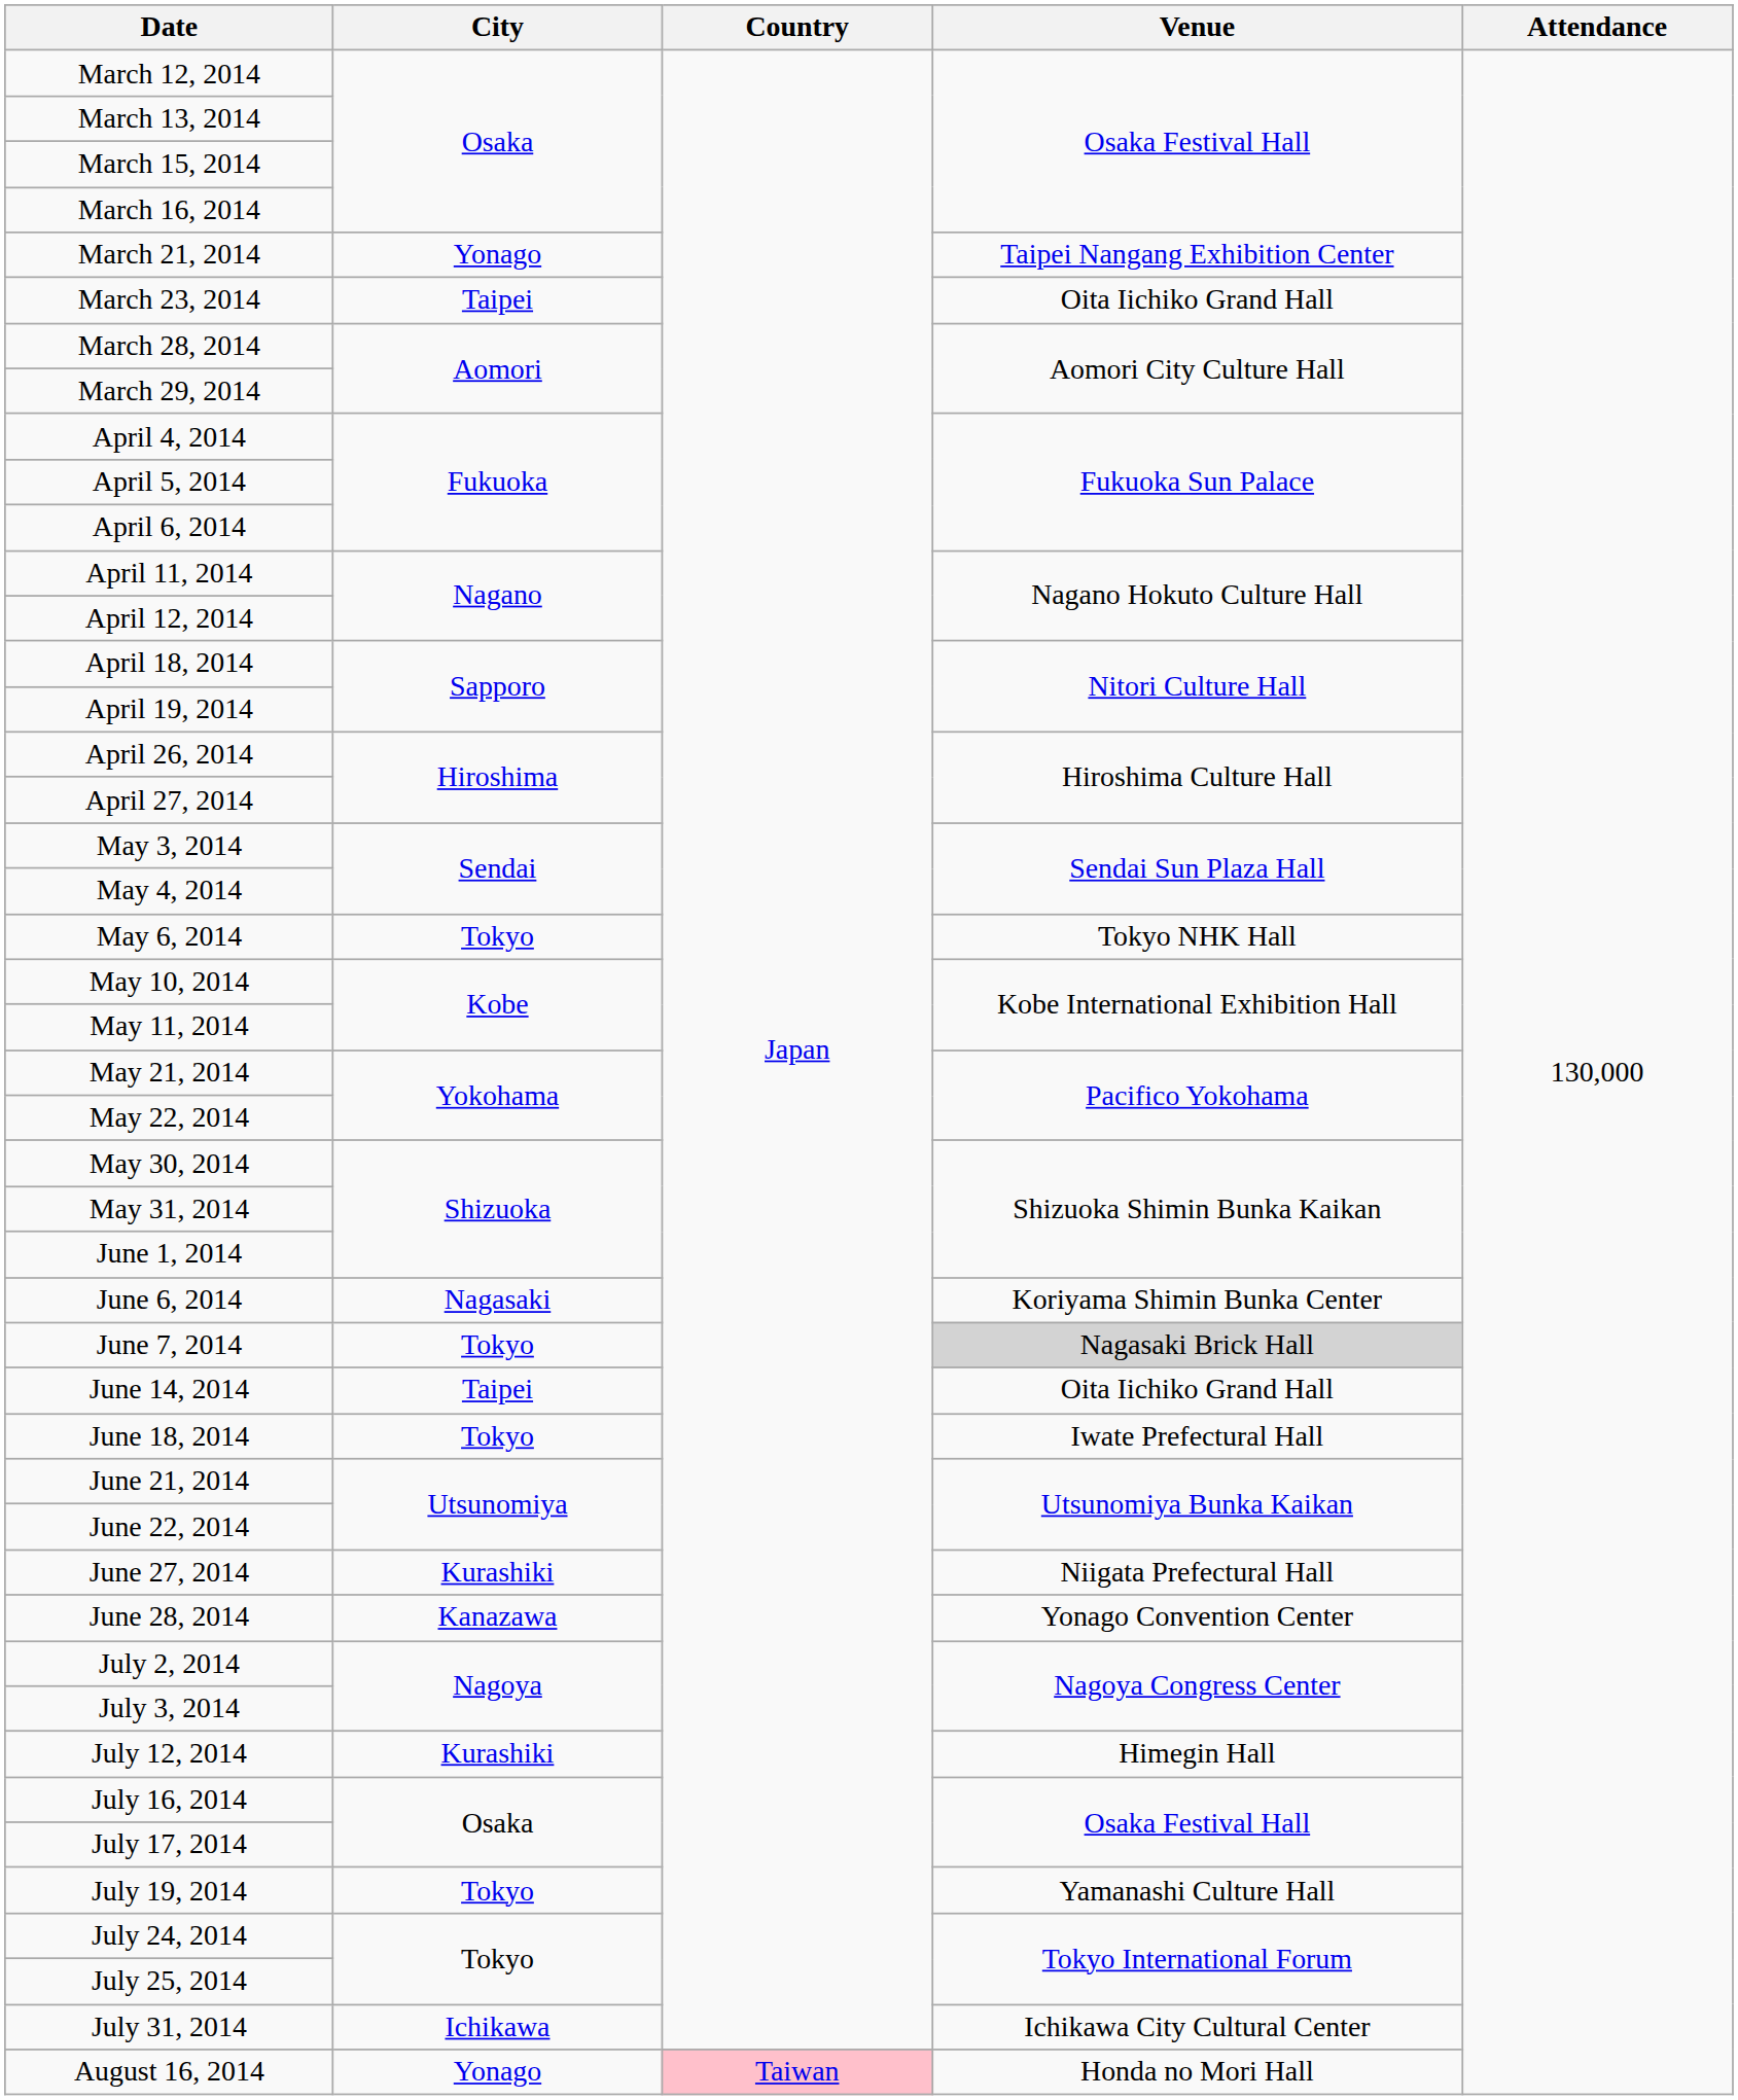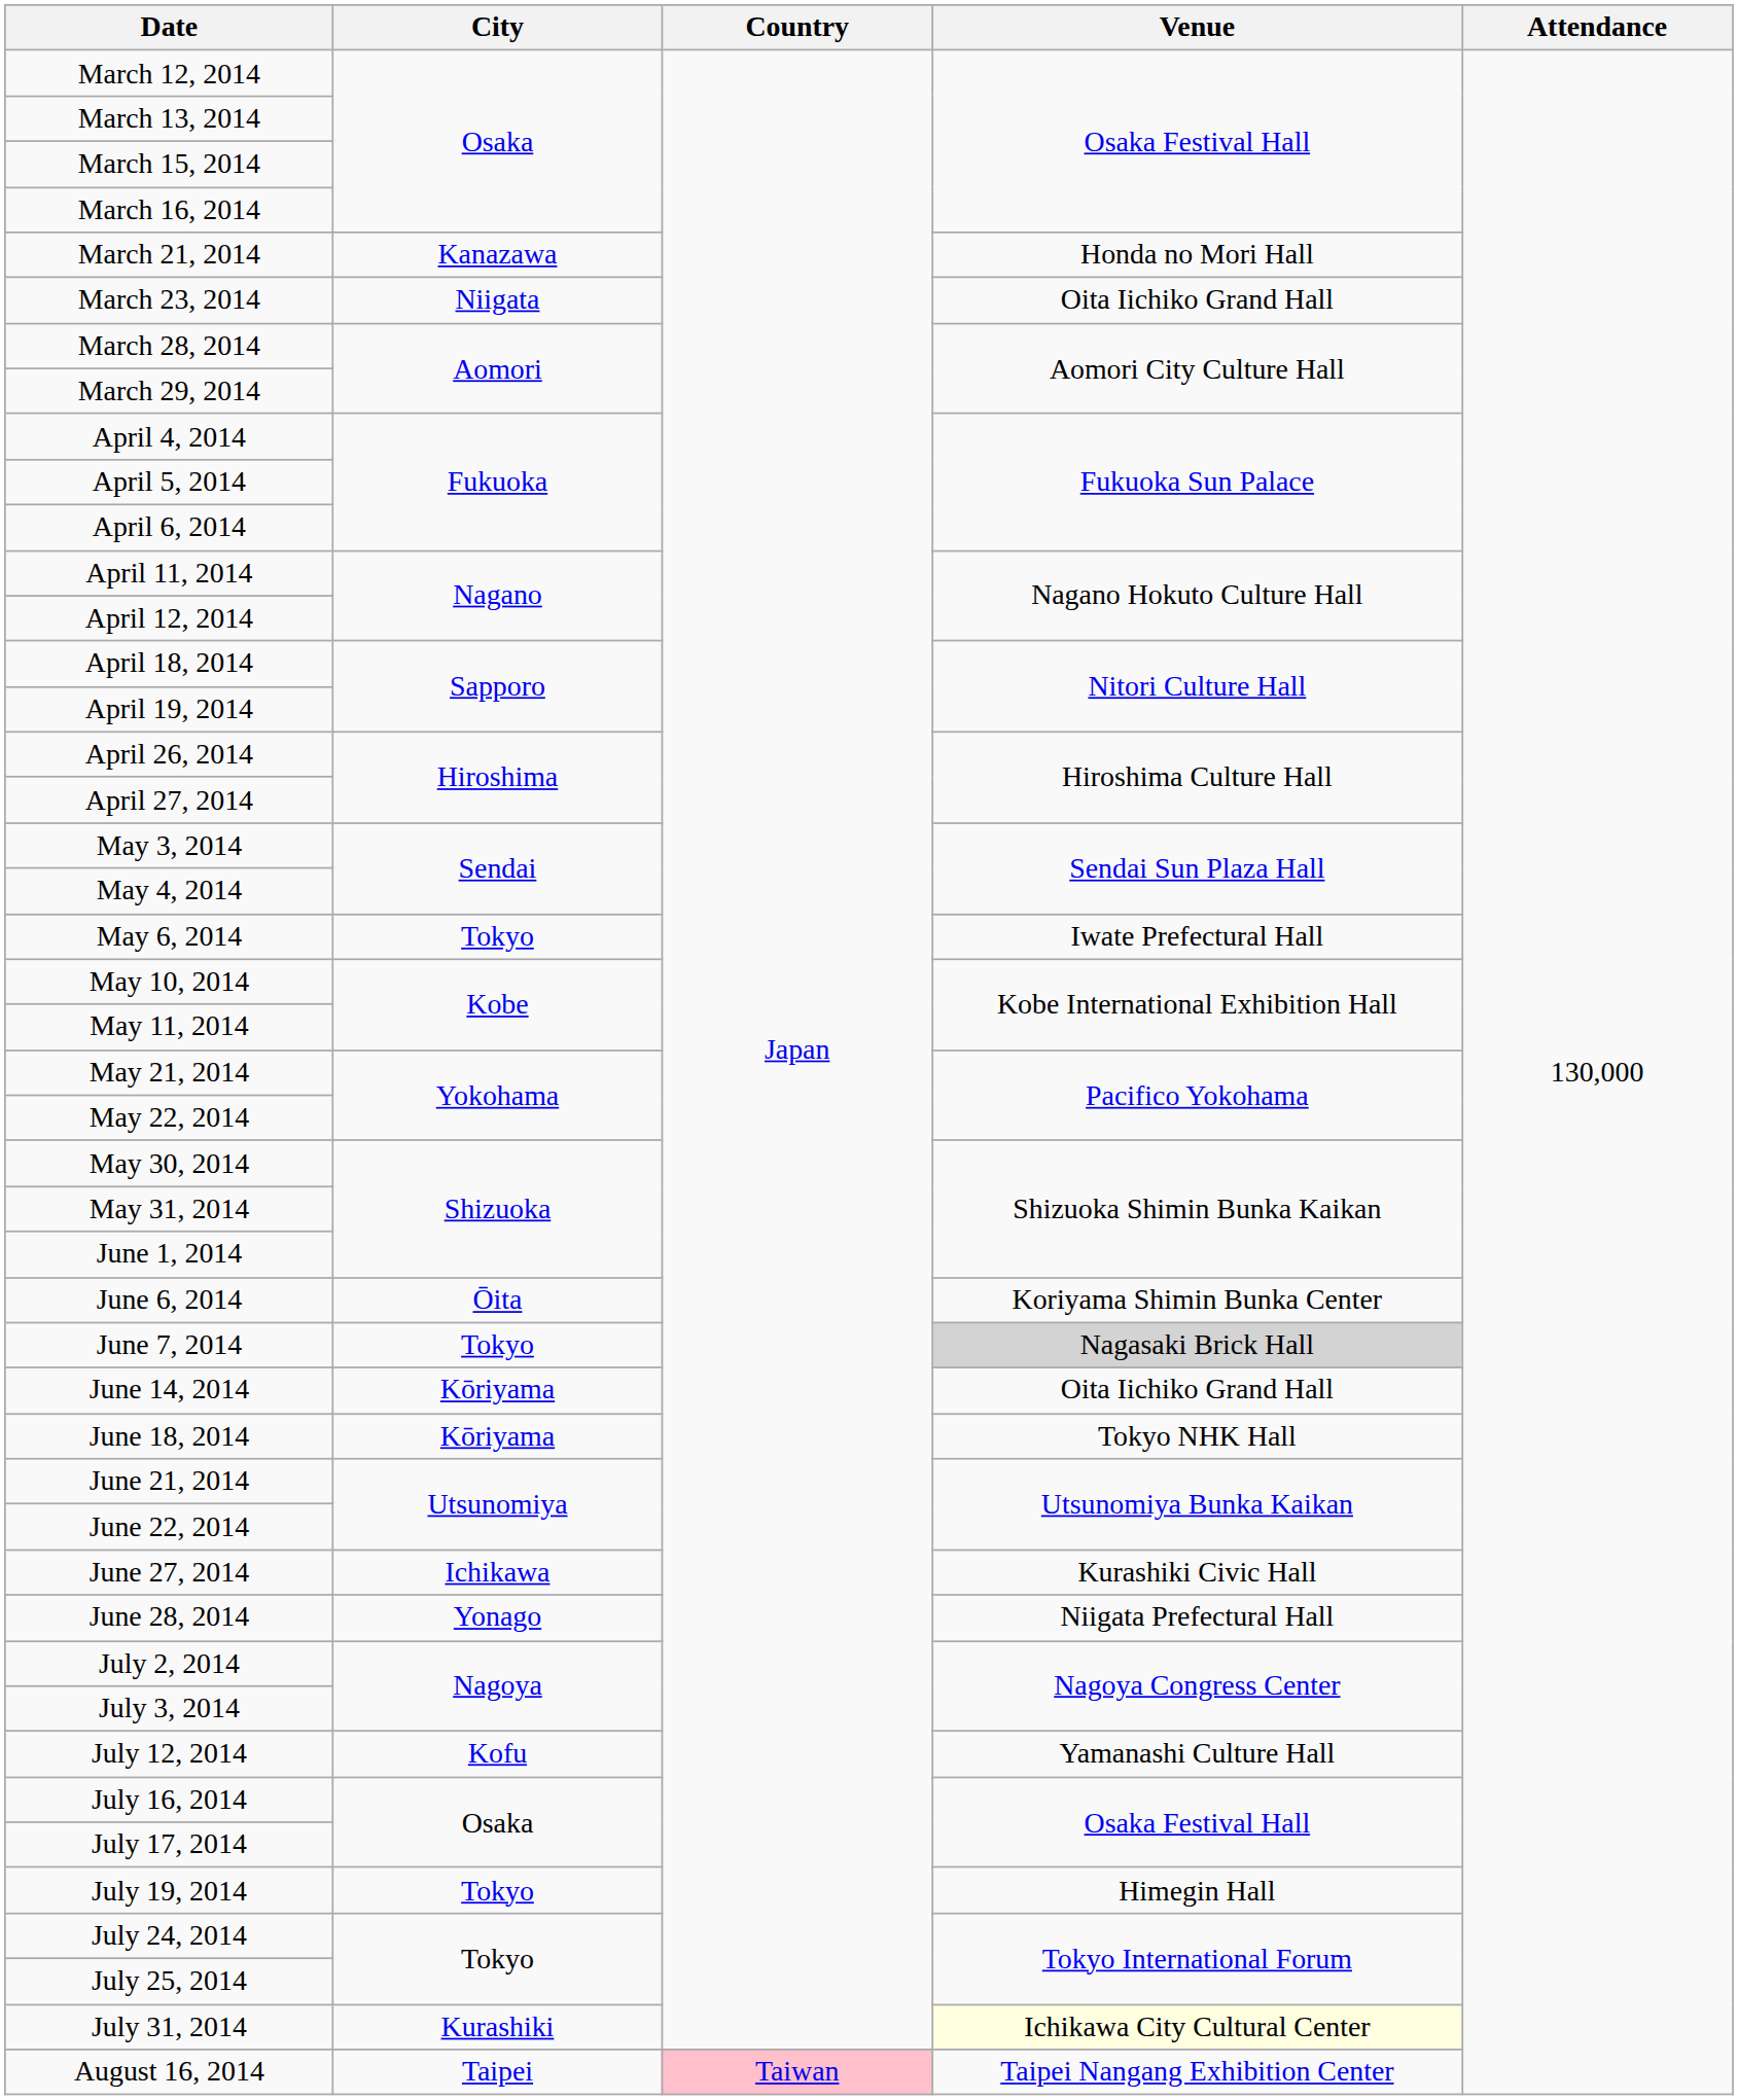 <table class="wikitable" style="text-align:center;">
 <tr>
 <th scope="col" style="width:11em;">Date</th>
 <th scope="col" style="width:11em;">City</th>
 <th scope="col" style="width:9em;">Country</th>
 <th scope="col" style="width:18em;">Venue</th>
 <th scope="col" style="width:9em;">Attendance</th>
 </tr>
 <tr>
 <td>March 12, 2014</td>
 <td rowspan="4"><a href='#'>Osaka</a></td>
 <td rowspan="44"><a href='#'>Japan</a></td>
 <td rowspan="4"><a href='#'>Osaka Festival Hall</a></td>
 <td rowspan="45">130,000</td>
 </tr>
 <tr>
 <td>March 13, 2014</td>
 </tr>
 <tr>
 <td>March 15, 2014</td>
 </tr>
 <tr>
 <td>March 16, 2014</td>
 </tr>
 <tr>
 <td>March 21, 2014</td>
-<td><a href='#'>Yonago</a></td>
-<td><a href='#'>Taipei Nangang Exhibition Center</a></td>
+<td><a href='#'>Kanazawa</a></td>
+<td>Honda no Mori Hall</td>
 </tr>
 <tr>
 <td>March 23, 2014</td>
-<td><a href='#'>Taipei</a></td>
+<td><a href='#'>Niigata</a></td>
 <td>Oita Iichiko Grand Hall</td>
 </tr>
 <tr>
 <td>March 28, 2014</td>
 <td rowspan="2"><a href='#'>Aomori</a></td>
 <td rowspan="2">Aomori City Culture Hall</td>
 </tr>
 <tr>
 <td>March 29, 2014</td>
 </tr>
 <tr>
 <td>April 4, 2014</td>
 <td rowspan="3"><a href='#'>Fukuoka</a></td>
 <td rowspan="3"><a href='#'>Fukuoka Sun Palace</a></td>
 </tr>
 <tr>
 <td>April 5, 2014</td>
 </tr>
 <tr>
 <td>April 6, 2014</td>
 </tr>
 <tr>
 <td>April 11, 2014</td>
 <td rowspan="2"><a href='#'>Nagano</a></td>
 <td rowspan="2">Nagano Hokuto Culture Hall</td>
 </tr>
 <tr>
 <td>April 12, 2014</td>
 </tr>
 <tr>
 <td>April 18, 2014</td>
 <td rowspan="2"><a href='#'>Sapporo</a></td>
 <td rowspan="2"><a href='#'>Nitori Culture Hall</a></td>
 </tr>
 <tr>
 <td>April 19, 2014</td>
 </tr>
 <tr>
 <td>April 26, 2014</td>
 <td rowspan="2"><a href='#'>Hiroshima</a></td>
 <td rowspan="2">Hiroshima Culture Hall</td>
 </tr>
 <tr>
 <td>April 27, 2014</td>
 </tr>
 <tr>
 <td>May 3, 2014</td>
 <td rowspan="2"><a href='#'>Sendai</a></td>
 <td rowspan="2"><a href='#'>Sendai Sun Plaza Hall</a></td>
 </tr>
 <tr>
 <td>May 4, 2014</td>
 </tr>
 <tr>
 <td>May 6, 2014</td>
 <td><a href='#'>Tokyo</a></td>
-<td>Tokyo NHK Hall</td>
+<td>Iwate Prefectural Hall</td>
 </tr>
 <tr>
 <td>May 10, 2014</td>
 <td rowspan="2"><a href='#'>Kobe</a></td>
 <td rowspan="2">Kobe International Exhibition Hall</td>
 </tr>
 <tr>
 <td>May 11, 2014</td>
 </tr>
 <tr>
 <td>May 21, 2014</td>
 <td rowspan="2"><a href='#'>Yokohama</a></td>
 <td rowspan="2"><a href='#'>Pacifico Yokohama</a></td>
 </tr>
 <tr>
 <td>May 22, 2014</td>
 </tr>
 <tr>
 <td>May 30, 2014</td>
 <td rowspan="3"><a href='#'>Shizuoka</a></td>
 <td rowspan="3">Shizuoka Shimin Bunka Kaikan</td>
 </tr>
 <tr>
 <td>May 31, 2014</td>
 </tr>
 <tr>
 <td>June 1, 2014</td>
 </tr>
 <tr>
 <td>June 6, 2014</td>
-<td><a href='#'>Nagasaki</a></td>
+<td><a href='#'>Ōita</a></td>
 <td>Koriyama Shimin Bunka Center</td>
 </tr>
 <tr>
 <td>June 7, 2014</td>
 <td><a href='#'>Tokyo</a></td>
 <td style="background: lightgrey;">Nagasaki Brick Hall</td>
 </tr>
 <tr>
 <td>June 14, 2014</td>
-<td><a href='#'>Taipei</a></td>
+<td><a href='#'>Kōriyama</a></td>
 <td>Oita Iichiko Grand Hall</td>
 </tr>
 <tr>
 <td>June 18, 2014</td>
-<td><a href='#'>Tokyo</a></td>
-<td>Iwate Prefectural Hall</td>
+<td><a href='#'>Kōriyama</a></td>
+<td>Tokyo NHK Hall</td>
 </tr>
 <tr>
 <td>June 21, 2014</td>
 <td rowspan="2"><a href='#'>Utsunomiya</a></td>
 <td rowspan="2"><a href='#'>Utsunomiya Bunka Kaikan</a></td>
 </tr>
 <tr>
 <td>June 22, 2014</td>
 </tr>
 <tr>
 <td>June 27, 2014</td>
-<td><a href='#'>Kurashiki</a></td>
-<td>Niigata Prefectural Hall</td>
+<td><a href='#'>Ichikawa</a></td>
+<td>Kurashiki Civic Hall</td>
 </tr>
 <tr>
 <td>June 28, 2014</td>
-<td><a href='#'>Kanazawa</a></td>
-<td>Yonago Convention Center</td>
+<td><a href='#'>Yonago</a></td>
+<td>Niigata Prefectural Hall</td>
 </tr>
 <tr>
 <td>July 2, 2014</td>
 <td rowspan="2"><a href='#'>Nagoya</a></td>
 <td rowspan="2"><a href='#'>Nagoya Congress Center</a></td>
 </tr>
 <tr>
 <td>July 3, 2014</td>
 </tr>
 <tr>
 <td>July 12, 2014</td>
-<td><a href='#'>Kurashiki</a></td>
-<td>Himegin Hall</td>
+<td><a href='#'>Kofu</a></td>
+<td>Yamanashi Culture Hall</td>
 </tr>
 <tr>
 <td>July 16, 2014</td>
 <td rowspan="2">Osaka</td>
 <td rowspan="2"><a href='#'>Osaka Festival Hall</a></td>
 </tr>
 <tr>
 <td>July 17, 2014</td>
 </tr>
 <tr>
 <td>July 19, 2014</td>
 <td><a href='#'>Tokyo</a></td>
-<td>Yamanashi Culture Hall</td>
+<td>Himegin Hall</td>
 </tr>
 <tr>
 <td>July 24, 2014</td>
 <td rowspan="2">Tokyo</td>
 <td rowspan="2"><a href='#'>Tokyo International Forum</a></td>
 </tr>
 <tr>
 <td>July 25, 2014</td>
 </tr>
 <tr>
 <td>July 31, 2014</td>
-<td><a href='#'>Ichikawa</a></td>
-<td>Ichikawa City Cultural Center</td>
+<td><a href='#'>Kurashiki</a></td>
+<td style="background: lightyellow;">Ichikawa City Cultural Center</td>
 </tr>
 <tr>
 <td>August 16, 2014</td>
-<td><a href='#'>Yonago</a></td>
+<td><a href='#'>Taipei</a></td>
 <td style="background: pink;"><a href='#'>Taiwan</a></td>
-<td>Honda no Mori Hall</td>
+<td><a href='#'>Taipei Nangang Exhibition Center</a></td>
 </tr>
 </table>
